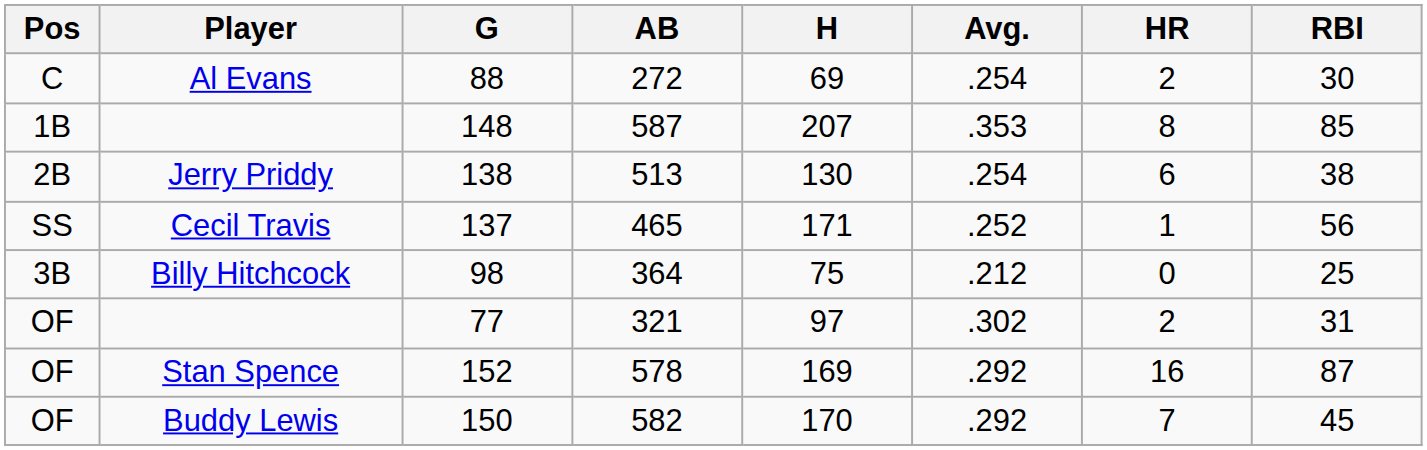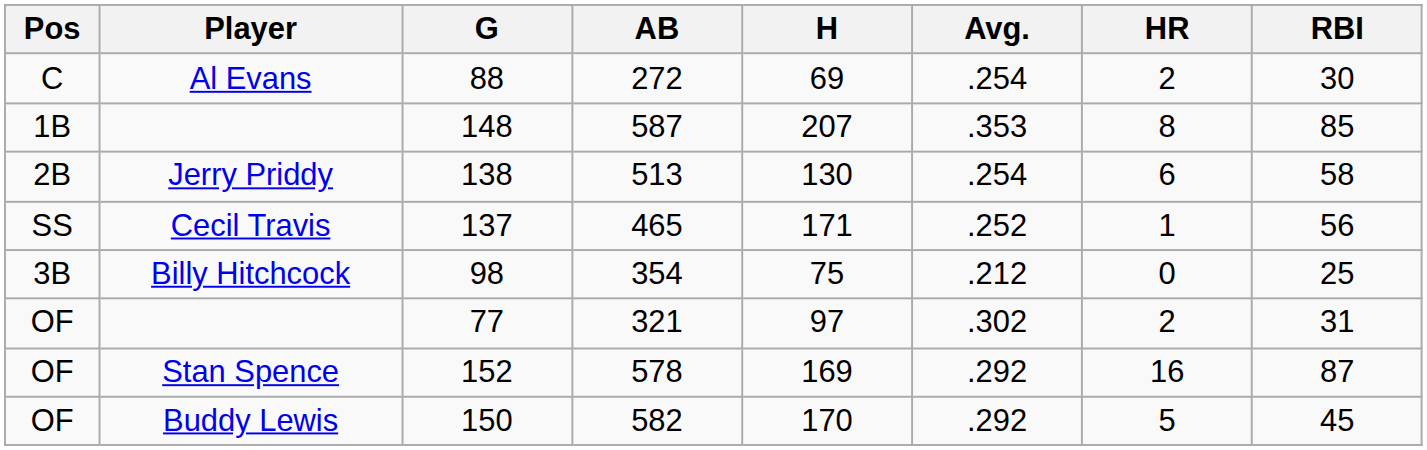 <table class="wikitable sortable">
 <tr>
 <th bgcolor="#DDDDFF" width="5%">Pos</th>
 <th bgcolor="#DDDDFF" width="16%">Player</th>
 <th bgcolor="#DDDDFF" width="9%">G</th>
 <th bgcolor="#DDDDFF" width="9%">AB</th>
 <th bgcolor="#DDDDFF" width="9%">H</th>
 <th bgcolor="#DDDDFF" width="9%">Avg.</th>
 <th bgcolor="#DDDDFF" width="9%">HR</th>
 <th bgcolor="#DDDDFF" width="9%">RBI</th>
 </tr>
 <tr align="center">
 <td>C</td>
 <td><a href='#'>Al Evans</a></td>
 <td>88</td>
 <td>272</td>
 <td>69</td>
 <td>.254</td>
 <td>2</td>
 <td>30</td>
 </tr>
 <tr align="center">
 <td>1B</td>
 <td></td>
 <td>148</td>
 <td>587</td>
 <td>207</td>
 <td>.353</td>
 <td>8</td>
 <td>85</td>
 </tr>
 <tr align="center">
 <td>2B</td>
 <td><a href='#'>Jerry Priddy</a></td>
 <td>138</td>
 <td>513</td>
 <td>130</td>
 <td>.254</td>
 <td>6</td>
-<td>38</td>
+<td>58</td>
 </tr>
 <tr align="center">
 <td>SS</td>
 <td><a href='#'>Cecil Travis</a></td>
 <td>137</td>
 <td>465</td>
 <td>171</td>
 <td>.252</td>
 <td>1</td>
 <td>56</td>
 </tr>
 <tr align="center">
 <td>3B</td>
 <td><a href='#'>Billy Hitchcock</a></td>
 <td>98</td>
-<td>364</td>
+<td>354</td>
 <td>75</td>
 <td>.212</td>
 <td>0</td>
 <td>25</td>
 </tr>
 <tr align="center">
 <td>OF</td>
 <td></td>
 <td>77</td>
 <td>321</td>
 <td>97</td>
 <td>.302</td>
 <td>2</td>
 <td>31</td>
 </tr>
 <tr align="center">
 <td>OF</td>
 <td><a href='#'>Stan Spence</a></td>
 <td>152</td>
 <td>578</td>
 <td>169</td>
 <td>.292</td>
 <td>16</td>
 <td>87</td>
 </tr>
 <tr align="center">
 <td>OF</td>
 <td><a href='#'>Buddy Lewis</a></td>
 <td>150</td>
 <td>582</td>
 <td>170</td>
 <td>.292</td>
-<td>7</td>
+<td>5</td>
 <td>45</td>
 </tr>
 </table>
